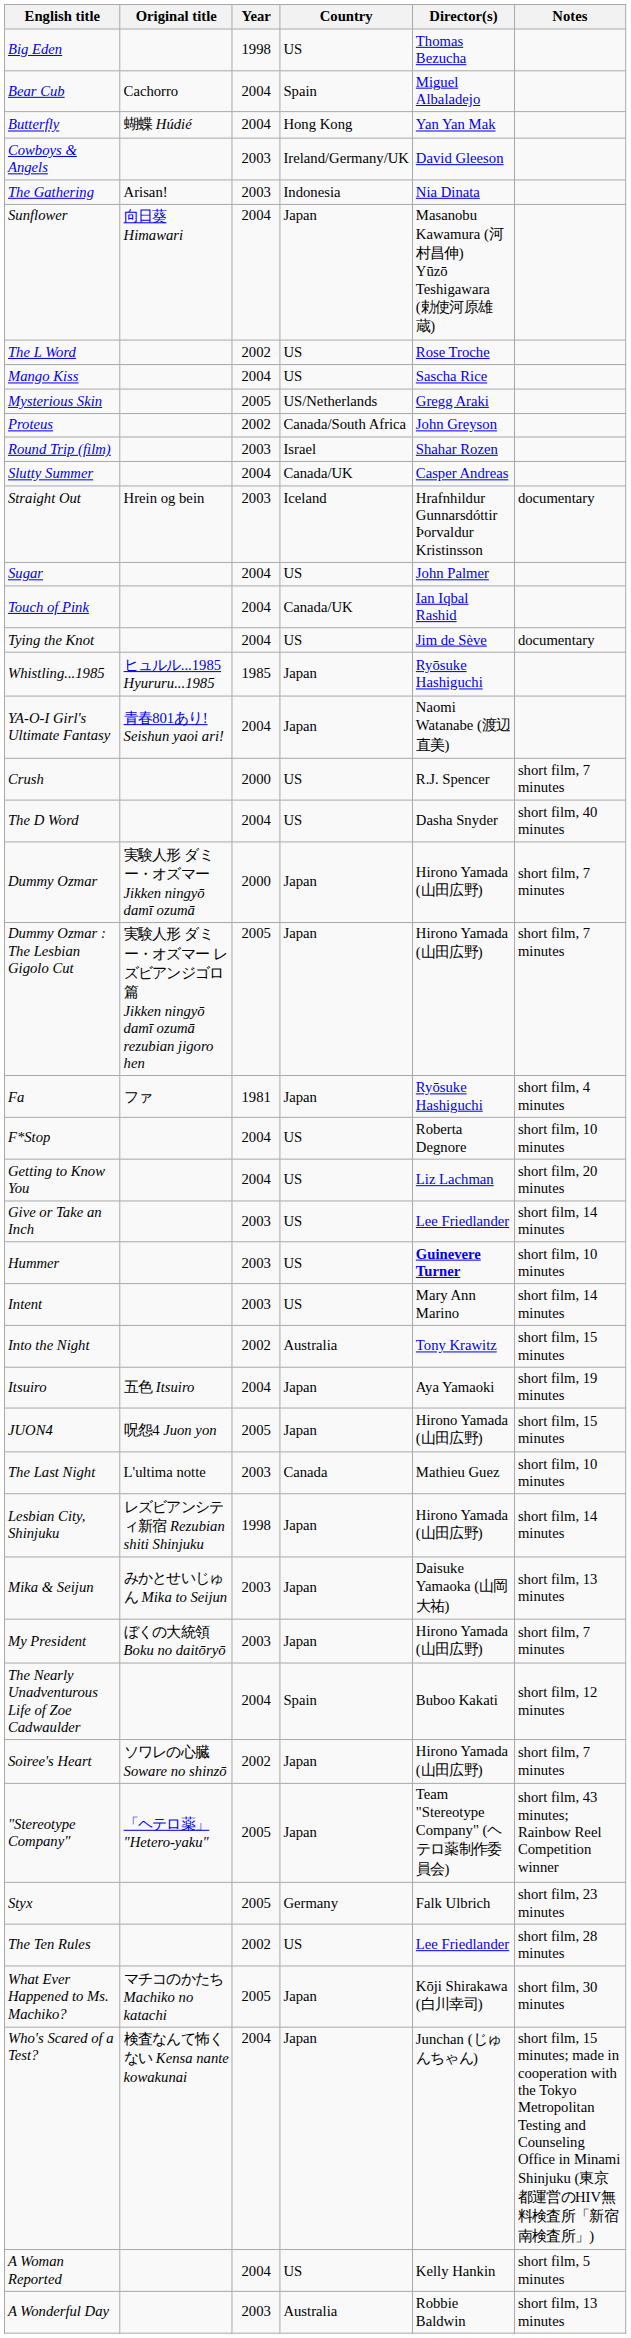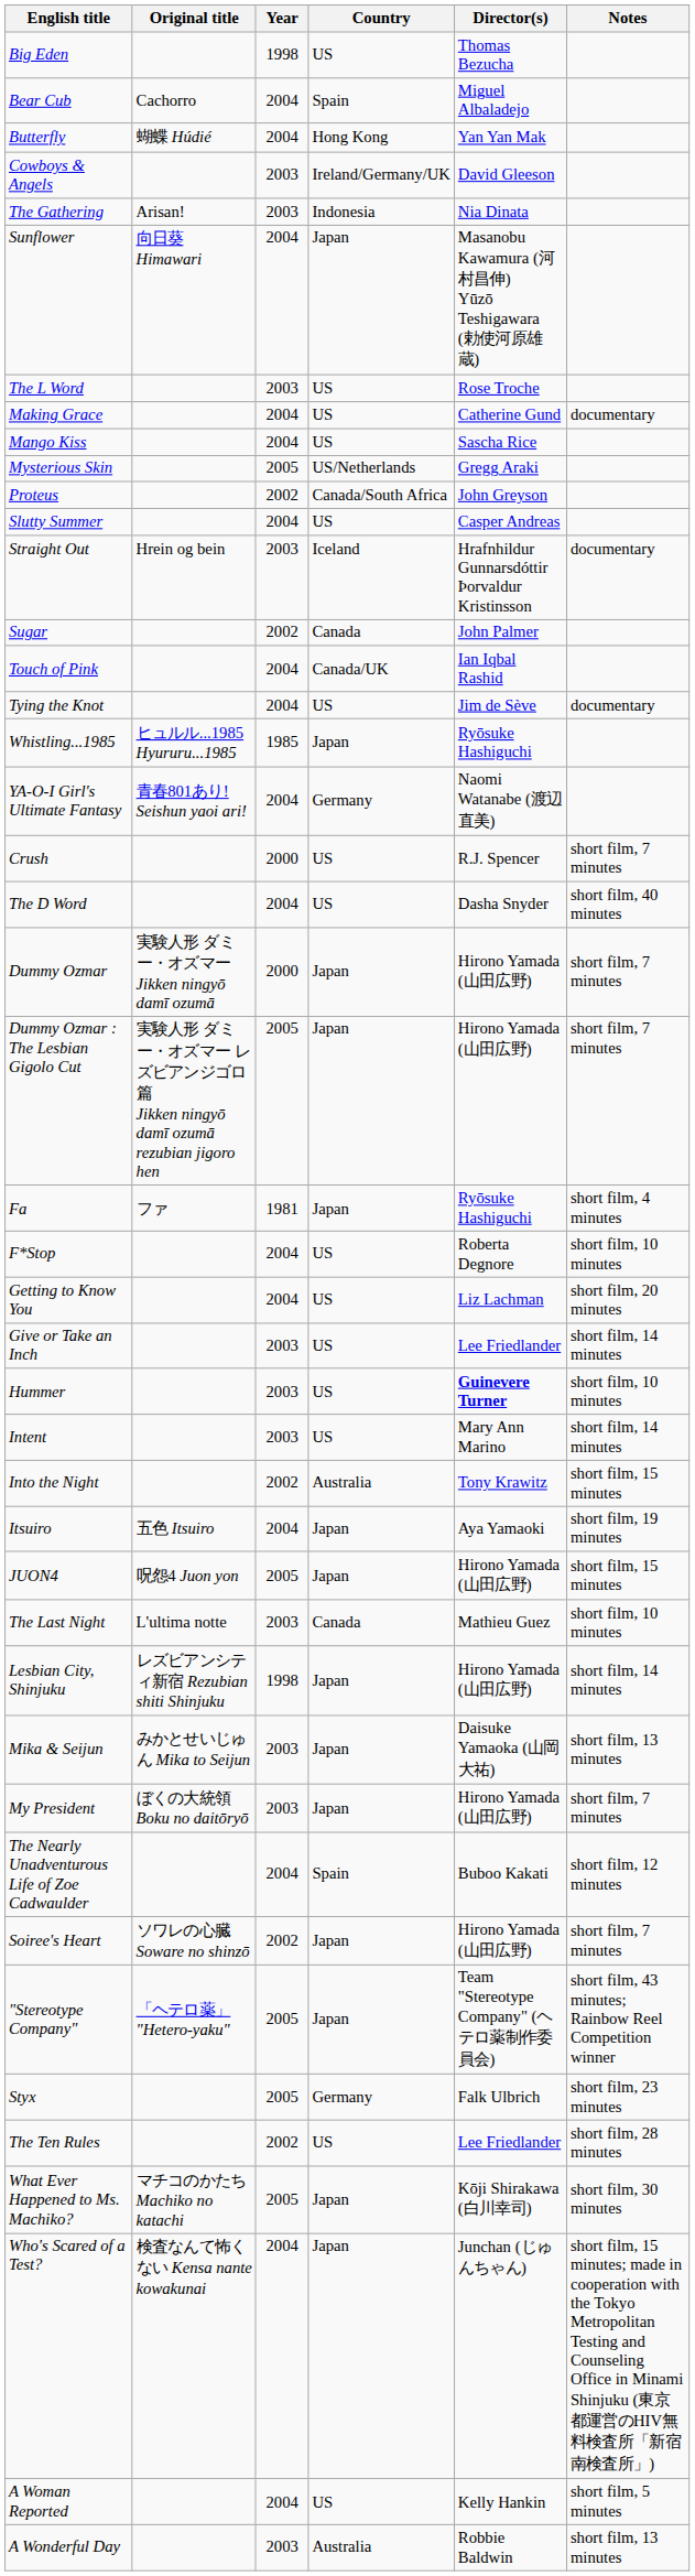 <table class="wikitable" style="font-size: 90%;">
 <tr>
 <th>English title</th>
 <th>Original title</th>
 <th style="width:40px;">Year</th>
 <th>Country</th>
 <th>Director(s)</th>
 <th>Notes</th>
 </tr>
 <tr>
 <td><em><a href='#'>Big Eden</a></em></td>
 <td></td>
 <td style="text-align:center;">1998</td>
 <td>US</td>
 <td><a href='#'>Thomas Bezucha</a></td>
 <td></td>
 </tr>
 <tr>
 <td><em><a href='#'>Bear Cub</a></em></td>
 <td>Cachorro</td>
 <td style="text-align:center;">2004</td>
 <td>Spain</td>
 <td><a href='#'>Miguel Albaladejo</a></td>
 <td></td>
 </tr>
 <tr>
 <td><em><a href='#'>Butterfly</a></em></td>
 <td>蝴蝶 <em>Húdié</em></td>
 <td style="text-align:center;">2004</td>
 <td>Hong Kong</td>
 <td><a href='#'>Yan Yan Mak</a></td>
 <td></td>
 </tr>
 <tr>
 <td><em><a href='#'>Cowboys & Angels</a></em></td>
 <td></td>
 <td style="text-align:center;">2003</td>
 <td>Ireland/Germany/UK</td>
 <td><a href='#'>David Gleeson</a></td>
 <td></td>
 </tr>
 <tr>
 <td><em><a href='#'>The Gathering</a></em></td>
 <td>Arisan!</td>
 <td style="text-align:center;">2003</td>
 <td>Indonesia</td>
 <td><a href='#'>Nia Dinata</a></td>
 <td></td>
 </tr>
 <tr valign="top">
 <td><em>Sunflower</em></td>
 <td><a href='#'>向日葵</a> <em>Himawari</em></td>
 <td style="text-align:center;">2004</td>
 <td>Japan</td>
 <td>Masanobu Kawamura (河村昌伸) <br> Yūzō Teshigawara (勅使河原雄蔵)</td>
 <td></td>
 </tr>
 <tr>
 <td><em><a href='#'>The L Word</a></em></td>
 <td></td>
-<td style="text-align:center;">2002</td>
+<td style="text-align:center;">2003</td>
 <td>US</td>
 <td><a href='#'>Rose Troche</a></td>
 <td></td>
+</tr>
+<tr>
+<td><em><a href='#'>Making Grace</a></em></td>
+<td></td>
+<td style="text-align:center;">2004</td>
+<td>US</td>
+<td><a href='#'>Catherine Gund</a></td>
+<td>documentary</td>
 </tr>
 <tr>
 <td><em><a href='#'>Mango Kiss</a></em></td>
 <td></td>
 <td style="text-align:center;">2004</td>
 <td>US</td>
 <td><a href='#'>Sascha Rice</a></td>
 <td></td>
 </tr>
 <tr>
 <td><em><a href='#'>Mysterious Skin</a></em></td>
 <td></td>
 <td style="text-align:center;">2005</td>
 <td>US/Netherlands</td>
 <td><a href='#'>Gregg Araki</a></td>
 <td></td>
 </tr>
 <tr>
 <td><em><a href='#'>Proteus</a></em></td>
 <td></td>
 <td style="text-align:center;">2002</td>
 <td>Canada/South Africa</td>
 <td><a href='#'>John Greyson</a></td>
 <td></td>
 </tr>
 <tr>
-<td><em><a href='#'>Round Trip (film)</a></em></td>
-<td></td>
-<td style="text-align:center;">2003</td>
-<td>Israel</td>
-<td><a href='#'>Shahar Rozen</a></td>
-<td></td>
-</tr>
-<tr>
 <td><em><a href='#'>Slutty Summer</a></em></td>
 <td></td>
 <td style="text-align:center;">2004</td>
-<td>Canada/UK</td>
+<td>US</td>
 <td><a href='#'>Casper Andreas</a></td>
 <td></td>
 </tr>
 <tr valign="top">
 <td><em>Straight Out</em></td>
 <td>Hrein og bein</td>
 <td style="text-align:center;">2003</td>
 <td>Iceland</td>
 <td>Hrafnhildur Gunnarsdóttir <br> Þorvaldur Kristinsson</td>
 <td>documentary</td>
 </tr>
 <tr>
 <td><em><a href='#'>Sugar</a></em></td>
 <td></td>
-<td style="text-align:center;">2004</td>
-<td>US</td>
+<td style="text-align:center;">2002</td>
+<td>Canada</td>
 <td><a href='#'>John Palmer</a></td>
 <td></td>
 </tr>
 <tr>
 <td><em><a href='#'>Touch of Pink</a></em></td>
 <td></td>
 <td style="text-align:center;">2004</td>
 <td>Canada/UK</td>
 <td><a href='#'>Ian Iqbal Rashid</a></td>
 <td></td>
 </tr>
 <tr>
 <td><em>Tying the Knot</em></td>
 <td></td>
 <td style="text-align:center;">2004</td>
 <td>US</td>
 <td><a href='#'>Jim de Sève</a></td>
 <td>documentary</td>
 </tr>
 <tr>
 <td><em>Whistling...1985</em></td>
 <td><a href='#'>ヒュルル...1985</a> <em>Hyururu...1985</em></td>
 <td style="text-align:center;">1985</td>
 <td>Japan</td>
 <td><a href='#'>Ryōsuke Hashiguchi</a></td>
 <td></td>
 </tr>
 <tr>
 <td><em>YA-O-I Girl's Ultimate Fantasy</em></td>
 <td><a href='#'>青春801あり!</a> <em>Seishun yaoi ari!</em></td>
 <td style="text-align:center;">2004</td>
-<td>Japan</td>
+<td>Germany</td>
 <td>Naomi Watanabe (渡辺直美)</td>
 <td></td>
 </tr>
 <tr>
 <td><em>Crush</em></td>
 <td></td>
 <td style="text-align:center;">2000</td>
 <td>US</td>
 <td>R.J. Spencer</td>
 <td>short film, 7 minutes</td>
 </tr>
 <tr>
 <td><em>The D Word</em></td>
 <td></td>
 <td style="text-align:center;">2004</td>
 <td>US</td>
 <td>Dasha Snyder</td>
 <td>short film, 40 minutes</td>
 </tr>
 <tr>
 <td><em>Dummy Ozmar</em></td>
 <td>実験人形 ダミー・オズマー <em>Jikken ningyō damī ozumā</em></td>
 <td style="text-align:center;">2000</td>
 <td>Japan</td>
 <td>Hirono Yamada (山田広野)</td>
 <td>short film, 7 minutes</td>
 </tr>
 <tr valign="top">
 <td><em>Dummy Ozmar : The Lesbian Gigolo Cut</em></td>
 <td>実験人形 ダミー・オズマー レズビアンジゴロ篇 <br> <em>Jikken ningyō damī ozumā rezubian jigoro hen</em></td>
 <td style="text-align:center;">2005</td>
 <td>Japan</td>
 <td>Hirono Yamada (山田広野)</td>
 <td>short film, 7 minutes</td>
 </tr>
 <tr>
 <td><em>Fa</em></td>
 <td>ファ</td>
 <td style="text-align:center;">1981</td>
 <td>Japan</td>
 <td><a href='#'>Ryōsuke Hashiguchi</a></td>
 <td>short film, 4 minutes</td>
 </tr>
 <tr>
 <td><em>F*Stop</em></td>
 <td></td>
 <td style="text-align:center;">2004</td>
 <td>US</td>
 <td>Roberta Degnore</td>
 <td>short film, 10 minutes</td>
 </tr>
 <tr>
 <td><em>Getting to Know You</em></td>
 <td></td>
 <td style="text-align:center;">2004</td>
 <td>US</td>
 <td><a href='#'>Liz Lachman</a></td>
 <td>short film, 20 minutes</td>
 </tr>
 <tr>
 <td><em>Give or Take an Inch</em></td>
 <td></td>
 <td style="text-align:center;">2003</td>
 <td>US</td>
 <td><a href='#'>Lee Friedlander</a></td>
 <td>short film, 14 minutes</td>
 </tr>
 <tr>
 <td><em>Hummer</em></td>
 <td></td>
 <td style="text-align:center;">2003</td>
 <td>US</td>
 <td><strong><a href='#'>Guinevere Turner</a></strong></td>
 <td>short film, 10 minutes</td>
 </tr>
 <tr>
 <td><em>Intent</em></td>
 <td></td>
 <td style="text-align:center;">2003</td>
 <td>US</td>
 <td>Mary Ann Marino</td>
 <td>short film, 14 minutes</td>
 </tr>
 <tr>
 <td><em>Into the Night</em></td>
 <td></td>
 <td style="text-align:center;">2002</td>
 <td>Australia</td>
 <td><a href='#'>Tony Krawitz</a></td>
 <td>short film, 15 minutes</td>
 </tr>
 <tr>
 <td><em>Itsuiro</em></td>
 <td>五色 <em>Itsuiro</em></td>
 <td style="text-align:center;">2004</td>
 <td>Japan</td>
 <td>Aya Yamaoki</td>
 <td>short film, 19 minutes</td>
 </tr>
 <tr>
 <td><em>JUON4</em></td>
 <td>呪怨4 <em>Juon yon</em></td>
 <td style="text-align:center;">2005</td>
 <td>Japan</td>
 <td>Hirono Yamada (山田広野)</td>
 <td>short film, 15 minutes</td>
 </tr>
 <tr>
 <td><em>The Last Night</em></td>
 <td>L'ultima notte</td>
 <td style="text-align:center;">2003</td>
 <td>Canada</td>
 <td>Mathieu Guez</td>
 <td>short film, 10 minutes</td>
 </tr>
 <tr>
 <td><em>Lesbian City, Shinjuku</em></td>
 <td>レズビアンシティ新宿 <em>Rezubian shiti Shinjuku</em></td>
 <td style="text-align:center;">1998</td>
 <td>Japan</td>
 <td>Hirono Yamada (山田広野)</td>
 <td>short film, 14 minutes</td>
 </tr>
 <tr>
 <td><em>Mika & Seijun</em></td>
 <td>みかとせいじゅん <em>Mika to Seijun</em></td>
 <td style="text-align:center;">2003</td>
 <td>Japan</td>
 <td>Daisuke Yamaoka (山岡大祐)</td>
 <td>short film, 13 minutes</td>
 </tr>
 <tr>
 <td><em>My President</em></td>
 <td>ぼくの大統領 <em>Boku no daitōryō</em></td>
 <td style="text-align:center;">2003</td>
 <td>Japan</td>
 <td>Hirono Yamada (山田広野)</td>
 <td>short film, 7 minutes</td>
 </tr>
 <tr>
 <td><em>The Nearly Unadventurous Life of Zoe Cadwaulder</em></td>
 <td></td>
 <td style="text-align:center;">2004</td>
 <td>Spain</td>
 <td>Buboo Kakati</td>
 <td>short film, 12 minutes</td>
 </tr>
 <tr>
 <td><em>Soiree's Heart</em></td>
 <td>ソワレの心臓 <em>Soware no shinzō</em></td>
 <td style="text-align:center;">2002</td>
 <td>Japan</td>
 <td>Hirono Yamada (山田広野)</td>
 <td>short film, 7 minutes</td>
 </tr>
 <tr>
 <td><em>"Stereotype Company"</em></td>
 <td><a href='#'>「ヘテロ薬」</a> <em>"Hetero-yaku"</em></td>
 <td style="text-align:center;">2005</td>
 <td>Japan</td>
 <td>Team "Stereotype Company" (ヘテロ薬制作委員会)</td>
 <td>short film, 43 minutes; Rainbow Reel Competition winner</td>
 </tr>
 <tr>
 <td><em>Styx</em></td>
 <td></td>
 <td style="text-align:center;">2005</td>
 <td>Germany</td>
 <td>Falk Ulbrich</td>
 <td>short film, 23 minutes</td>
 </tr>
 <tr>
 <td><em>The Ten Rules</em></td>
 <td></td>
 <td style="text-align:center;">2002</td>
 <td>US</td>
 <td><a href='#'>Lee Friedlander</a></td>
 <td>short film, 28 minutes</td>
 </tr>
 <tr>
 <td><em>What Ever Happened to Ms. Machiko?</em></td>
 <td>マチコのかたち <em>Machiko no katachi</em></td>
 <td style="text-align:center;">2005</td>
 <td>Japan</td>
 <td>Kōji Shirakawa (白川幸司)</td>
 <td>short film, 30 minutes</td>
 </tr>
 <tr valign="top">
 <td><em>Who's Scared of a Test?</em></td>
 <td>検査なんて怖くない <em>Kensa nante kowakunai</em></td>
 <td style="text-align:center;">2004</td>
 <td>Japan</td>
 <td>Junchan (じゅんちゃん)</td>
 <td>short film, 15 minutes; made in cooperation with the Tokyo Metropolitan Testing and <br> Counseling Office in Minami Shinjuku (東京都運営のHIV無料検査所「新宿南検査所」)</td>
 </tr>
 <tr>
 <td><em>A Woman Reported</em></td>
 <td></td>
 <td style="text-align:center;">2004</td>
 <td>US</td>
 <td>Kelly Hankin</td>
 <td>short film, 5 minutes</td>
 </tr>
 <tr>
 <td><em>A Wonderful Day</em></td>
 <td></td>
 <td style="text-align:center;">2003</td>
 <td>Australia</td>
 <td>Robbie Baldwin</td>
 <td>short film, 13 minutes</td>
 </tr>
 </table>
